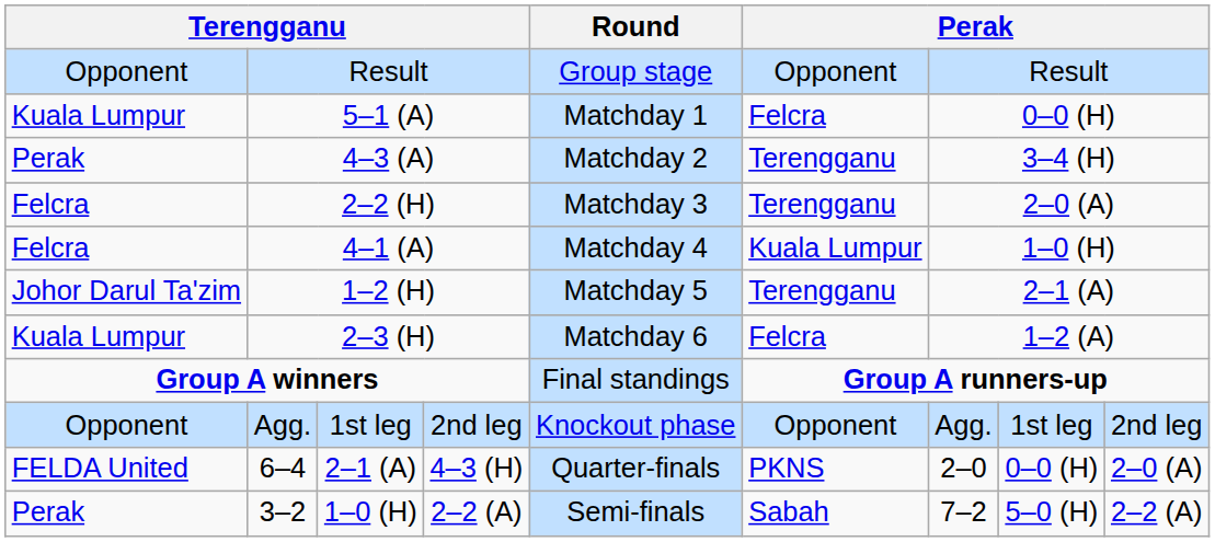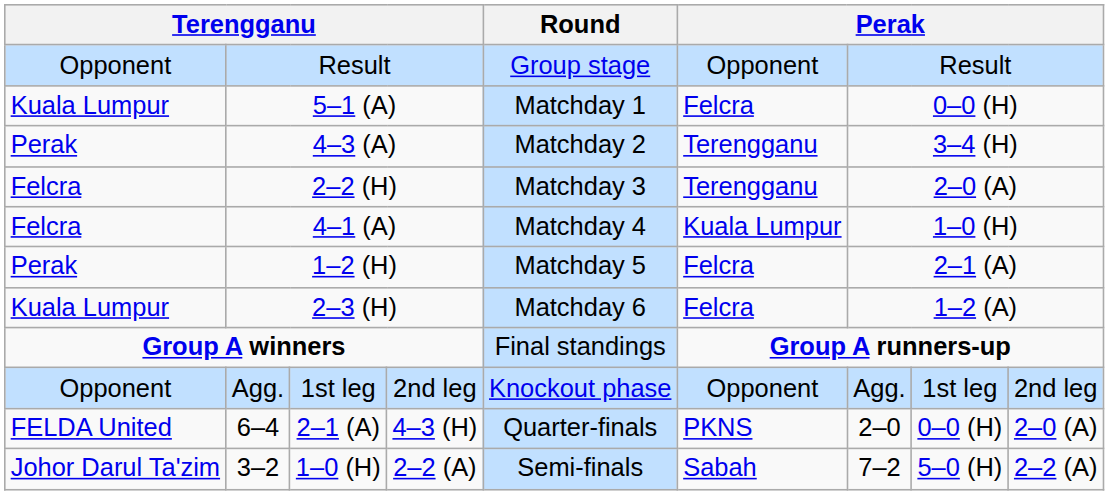 <table class="wikitable" style="text-align:center">
 <tr>
 <th colspan=4><a href='#'>Terengganu</a></th>
 <th>Round</th>
 <th colspan=4><a href='#'>Perak</a></th>
 </tr>
 <tr style="background:#c1e0ff">
 <td>Opponent</td>
 <td colspan=3>Result</td>
 <td><a href='#'>Group stage</a></td>
 <td>Opponent</td>
 <td colspan=3>Result</td>
 </tr>
 <tr>
 <td align=left><a href='#'>Kuala Lumpur</a></td>
 <td colspan=3><a href='#'>5–1</a> (A)</td>
 <td style="background:#c1e0ff">Matchday 1</td>
 <td align=left><a href='#'>Felcra</a></td>
 <td colspan=3><a href='#'>0–0</a> (H)</td>
 </tr>
 <tr>
 <td align=left><a href='#'>Perak</a></td>
 <td colspan=3><a href='#'>4–3</a> (A)</td>
 <td style="background:#c1e0ff">Matchday 2</td>
 <td align=left><a href='#'>Terengganu</a></td>
 <td colspan=3><a href='#'>3–4</a> (H)</td>
 </tr>
 <tr>
 <td align=left><a href='#'>Felcra</a></td>
 <td colspan=3><a href='#'>2–2</a> (H)</td>
 <td style="background:#c1e0ff">Matchday 3</td>
 <td align=left><a href='#'>Terengganu</a></td>
 <td colspan=3><a href='#'>2–0</a> (A)</td>
 </tr>
 <tr>
 <td align=left><a href='#'>Felcra</a></td>
 <td colspan=3><a href='#'>4–1</a> (A)</td>
 <td style="background:#c1e0ff">Matchday 4</td>
 <td align=left><a href='#'>Kuala Lumpur</a></td>
 <td colspan=3><a href='#'>1–0</a> (H)</td>
 </tr>
 <tr>
-<td align=left><a href='#'>Johor Darul Ta'zim</a></td>
+<td align=left><a href='#'>Perak</a></td>
 <td colspan=3><a href='#'>1–2</a> (H)</td>
 <td style="background:#c1e0ff">Matchday 5</td>
-<td align=left><a href='#'>Terengganu</a></td>
+<td align=left><a href='#'>Felcra</a></td>
 <td colspan=3><a href='#'>2–1</a> (A)</td>
 </tr>
 <tr>
 <td align=left><a href='#'>Kuala Lumpur</a></td>
 <td colspan=3><a href='#'>2–3</a> (H)</td>
 <td style="background:#c1e0ff">Matchday 6</td>
 <td align=left><a href='#'>Felcra</a></td>
 <td colspan=3><a href='#'>1–2</a> (A)</td>
 </tr>
 <tr>
 <td colspan=4 valign=top><strong><a href='#'>Group A</a> winners</strong><br></td>
 <td style="background:#c1e0ff">Final standings</td>
 <td colspan=4 valign=top><strong><a href='#'>Group A</a> runners-up</strong><br></td>
 </tr>
 <tr style="background:#c1e0ff">
 <td>Opponent</td>
 <td>Agg.</td>
 <td>1st leg</td>
 <td>2nd leg</td>
 <td><a href='#'>Knockout phase</a></td>
 <td>Opponent</td>
 <td>Agg.</td>
 <td>1st leg</td>
 <td>2nd leg</td>
 </tr>
 <tr>
 <td align=left><a href='#'>FELDA United</a></td>
 <td>6–4</td>
 <td><a href='#'>2–1</a> (A)</td>
 <td><a href='#'>4–3</a> (H)</td>
 <td style="background:#c1e0ff">Quarter-finals</td>
 <td align=left><a href='#'>PKNS</a></td>
 <td>2–0</td>
 <td><a href='#'>0–0</a> (H)</td>
 <td><a href='#'>2–0</a> (A)</td>
 </tr>
 <tr>
-<td align=left><a href='#'>Perak</a></td>
+<td align=left><a href='#'>Johor Darul Ta'zim</a></td>
 <td>3–2</td>
 <td><a href='#'>1–0</a> (H)</td>
 <td><a href='#'>2–2</a> (A)</td>
 <td style="background:#c1e0ff">Semi-finals</td>
 <td align=left><a href='#'>Sabah</a></td>
 <td>7–2</td>
 <td><a href='#'>5–0</a> (H)</td>
 <td><a href='#'>2–2</a> (A)</td>
 </tr>
 </table>
